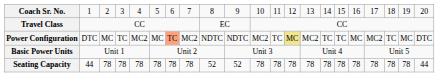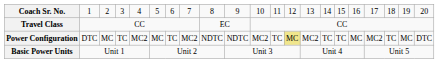 <table class="wikitable" style="text-align: center; font-size: small;">
 <tr>
 <th>Coach Sr. No.</th>
 <td>1</td>
 <td>2</td>
 <td>3</td>
 <td>4</td>
 <td>5</td>
 <td>6</td>
 <td>7</td>
 <td>8</td>
 <td>9</td>
 <td>10</td>
 <td>11</td>
 <td>12</td>
 <td>13</td>
 <td>14</td>
 <td>15</td>
 <td>16</td>
 <td>17</td>
 <td>18</td>
 <td>19</td>
 <td>20</td>
 </tr>
 <tr>
 <th>Travel Class</th>
 <td colspan="7">CC</td>
 <td colspan="2">EC</td>
 <td colspan="11">CC</td>
 </tr>
 <tr>
 <th>Power Configuration</th>
 <td>DTC</td>
 <td>MC</td>
 <td>TC</td>
 <td>MC2</td>
 <td>MC</td>
-<td style="background: lightsalmon;">TC</td>
+<td>TC</td>
 <td>MC2</td>
 <td>NDTC</td>
 <td>NDTC</td>
 <td>MC2</td>
 <td>TC</td>
 <td style="background: khaki;">MC</td>
 <td>MC2</td>
 <td>TC</td>
 <td>TC</td>
 <td>MC</td>
 <td>MC2</td>
 <td>TC</td>
 <td>MC</td>
 <td>DTC</td>
 </tr>
 <tr>
 <th>Basic Power Units</th>
 <td colspan="4">Unit 1</td>
 <td colspan="4">Unit 2</td>
 <td colspan="4">Unit 3</td>
 <td colspan="4">Unit 4</td>
 <td colspan="4">Unit 5</td>
 </tr>
-<tr>
-<th>Seating Capacity</th>
-<td>44</td>
-<td>78</td>
-<td>78</td>
-<td>78</td>
-<td>78</td>
-<td>78</td>
-<td>78</td>
-<td>52</td>
-<td>52</td>
-<td>78</td>
-<td>78</td>
-<td>78</td>
-<td>78</td>
-<td>78</td>
-<td>78</td>
-<td>78</td>
-<td>78</td>
-<td>78</td>
-<td>78</td>
-<td>44</td>
-</tr>
 </table>
